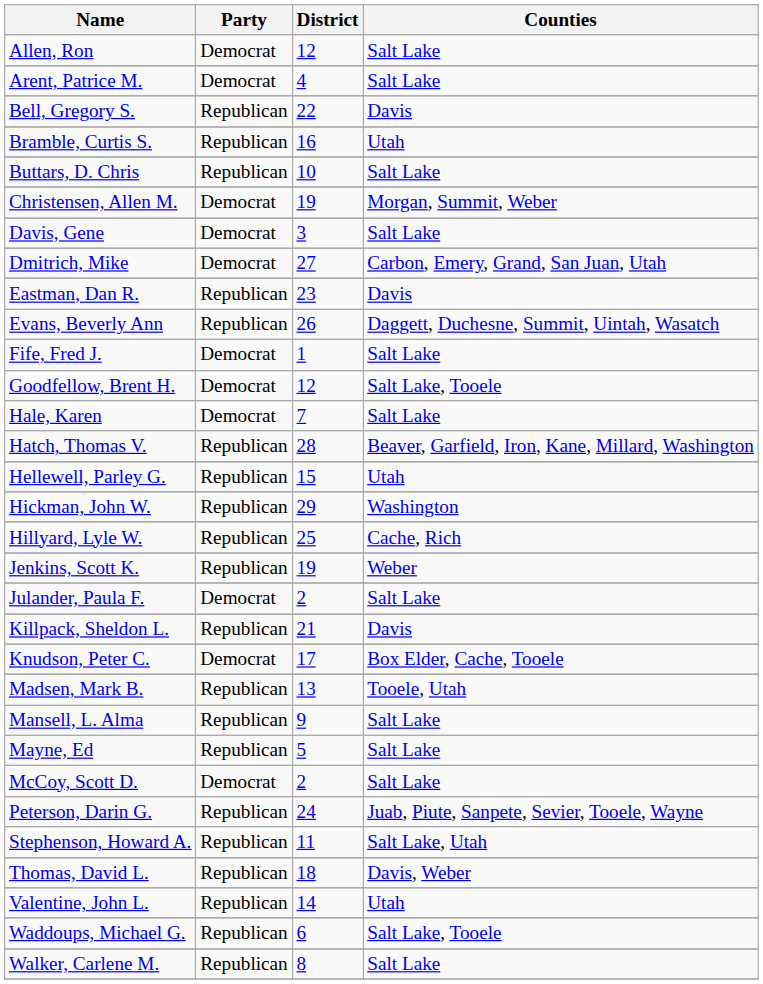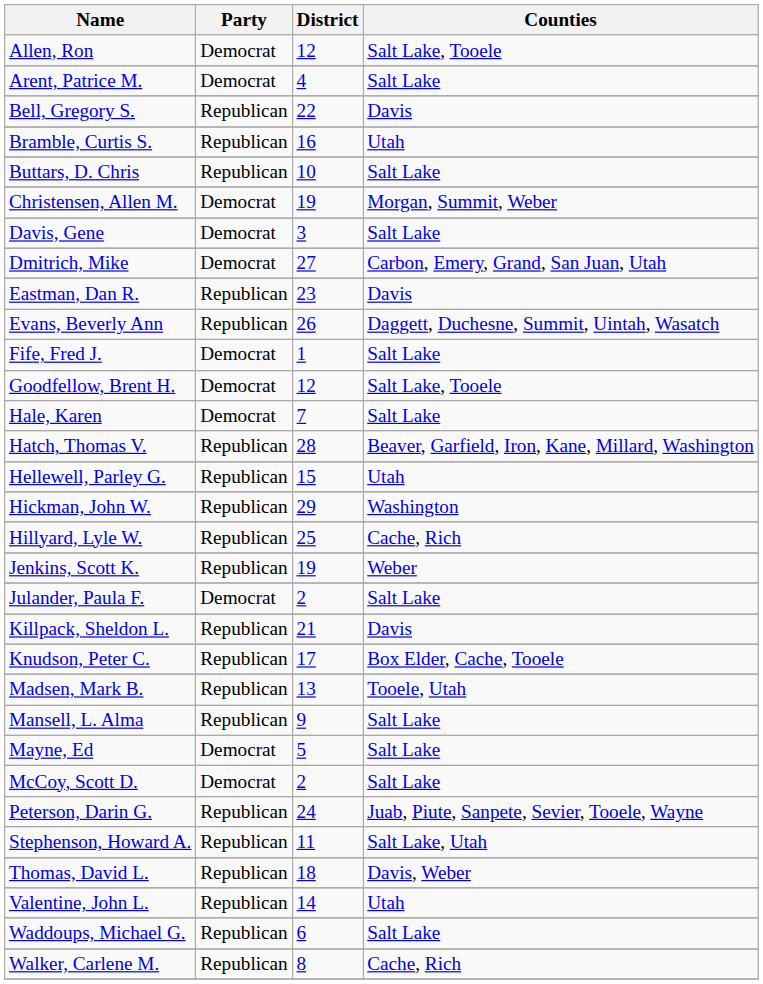 <table class="wikitable">
 <tr>
 <th>Name</th>
 <th>Party</th>
 <th>District</th>
 <th>Counties</th>
 </tr>
 <tr>
 </tr>
 <tr>
 <td><a href='#'>Allen, Ron</a></td>
 <td>Democrat</td>
 <td><a href='#'>12</a></td>
-<td><a href='#'>Salt Lake</a></td>
+<td><a href='#'>Salt Lake</a>, <a href='#'>Tooele</a></td>
 </tr>
 <tr>
 </tr>
 <tr>
 <td><a href='#'>Arent, Patrice M.</a></td>
 <td>Democrat</td>
 <td><a href='#'>4</a></td>
 <td><a href='#'>Salt Lake</a></td>
 </tr>
 <tr>
 </tr>
 <tr>
 <td><a href='#'>Bell, Gregory S.</a></td>
 <td>Republican</td>
 <td><a href='#'>22</a></td>
 <td><a href='#'>Davis</a></td>
 </tr>
 <tr>
 </tr>
 <tr>
 <td><a href='#'>Bramble, Curtis S.</a></td>
 <td>Republican</td>
 <td><a href='#'>16</a></td>
 <td><a href='#'>Utah</a></td>
 </tr>
 <tr>
 </tr>
 <tr>
 <td><a href='#'>Buttars, D. Chris</a></td>
 <td>Republican</td>
 <td><a href='#'>10</a></td>
 <td><a href='#'>Salt Lake</a></td>
 </tr>
 <tr>
 </tr>
 <tr>
 <td><a href='#'>Christensen, Allen M.</a></td>
 <td>Democrat</td>
 <td><a href='#'>19</a></td>
 <td><a href='#'>Morgan</a>, <a href='#'>Summit</a>, <a href='#'>Weber</a></td>
 </tr>
 <tr>
 </tr>
 <tr>
 <td><a href='#'>Davis, Gene</a></td>
 <td>Democrat</td>
 <td><a href='#'>3</a></td>
 <td><a href='#'>Salt Lake</a></td>
 </tr>
 <tr>
 </tr>
 <tr>
 <td><a href='#'>Dmitrich, Mike</a></td>
 <td>Democrat</td>
 <td><a href='#'>27</a></td>
 <td><a href='#'>Carbon</a>, <a href='#'>Emery</a>, <a href='#'>Grand</a>, <a href='#'>San Juan</a>, <a href='#'>Utah</a></td>
 </tr>
 <tr>
 </tr>
 <tr>
 <td><a href='#'>Eastman, Dan R.</a></td>
 <td>Republican</td>
 <td><a href='#'>23</a></td>
 <td><a href='#'>Davis</a></td>
 </tr>
 <tr>
 </tr>
 <tr>
 <td><a href='#'>Evans, Beverly Ann</a></td>
 <td>Republican</td>
 <td><a href='#'>26</a></td>
 <td><a href='#'>Daggett</a>, <a href='#'>Duchesne</a>, <a href='#'>Summit</a>, <a href='#'>Uintah</a>, <a href='#'>Wasatch</a></td>
 </tr>
 <tr>
 </tr>
 <tr>
 <td><a href='#'>Fife, Fred J.</a></td>
 <td>Democrat</td>
 <td><a href='#'>1</a></td>
 <td><a href='#'>Salt Lake</a></td>
 </tr>
 <tr>
 </tr>
 <tr>
 <td><a href='#'>Goodfellow, Brent H.</a></td>
 <td>Democrat</td>
 <td><a href='#'>12</a></td>
 <td><a href='#'>Salt Lake</a>, <a href='#'>Tooele</a></td>
 </tr>
 <tr>
 </tr>
 <tr>
 <td><a href='#'>Hale, Karen</a></td>
 <td>Democrat</td>
 <td><a href='#'>7</a></td>
 <td><a href='#'>Salt Lake</a></td>
 </tr>
 <tr>
 </tr>
 <tr>
 <td><a href='#'>Hatch, Thomas V.</a></td>
 <td>Republican</td>
 <td><a href='#'>28</a></td>
 <td><a href='#'>Beaver</a>, <a href='#'>Garfield</a>, <a href='#'>Iron</a>, <a href='#'>Kane</a>, <a href='#'>Millard</a>, <a href='#'>Washington</a></td>
 </tr>
 <tr>
 </tr>
 <tr>
 <td><a href='#'>Hellewell, Parley G.</a></td>
 <td>Republican</td>
 <td><a href='#'>15</a></td>
 <td><a href='#'>Utah</a></td>
 </tr>
 <tr>
 </tr>
 <tr>
 <td><a href='#'>Hickman, John W.</a></td>
 <td>Republican</td>
 <td><a href='#'>29</a></td>
 <td><a href='#'>Washington</a></td>
 </tr>
 <tr>
 </tr>
 <tr>
 <td><a href='#'>Hillyard, Lyle W.</a></td>
 <td>Republican</td>
 <td><a href='#'>25</a></td>
 <td><a href='#'>Cache</a>, <a href='#'>Rich</a></td>
 </tr>
 <tr>
 </tr>
 <tr>
 <td><a href='#'>Jenkins, Scott K.</a></td>
 <td>Republican</td>
 <td><a href='#'>19</a></td>
 <td><a href='#'>Weber</a></td>
 </tr>
 <tr>
 </tr>
 <tr>
 <td><a href='#'>Julander, Paula F.</a></td>
 <td>Democrat</td>
 <td><a href='#'>2</a></td>
 <td><a href='#'>Salt Lake</a></td>
 </tr>
 <tr>
 </tr>
 <tr>
 <td><a href='#'>Killpack, Sheldon L.</a></td>
 <td>Republican</td>
 <td><a href='#'>21</a></td>
 <td><a href='#'>Davis</a></td>
 </tr>
 <tr>
 </tr>
 <tr>
 <td><a href='#'>Knudson, Peter C.</a></td>
-<td>Democrat</td>
+<td>Republican</td>
 <td><a href='#'>17</a></td>
 <td><a href='#'>Box Elder</a>, <a href='#'>Cache</a>, <a href='#'>Tooele</a></td>
 </tr>
 <tr>
 </tr>
 <tr>
 <td><a href='#'>Madsen, Mark B.</a></td>
 <td>Republican</td>
 <td><a href='#'>13</a></td>
 <td><a href='#'>Tooele</a>, <a href='#'>Utah</a></td>
 </tr>
 <tr>
 </tr>
 <tr>
 <td><a href='#'>Mansell, L. Alma</a></td>
 <td>Republican</td>
 <td><a href='#'>9</a></td>
 <td><a href='#'>Salt Lake</a></td>
 </tr>
 <tr>
 </tr>
 <tr>
 <td><a href='#'>Mayne, Ed</a></td>
-<td>Republican</td>
+<td>Democrat</td>
 <td><a href='#'>5</a></td>
 <td><a href='#'>Salt Lake</a></td>
 </tr>
 <tr>
 </tr>
 <tr>
 <td><a href='#'>McCoy, Scott D.</a></td>
 <td>Democrat</td>
 <td><a href='#'>2</a></td>
 <td><a href='#'>Salt Lake</a></td>
 </tr>
 <tr>
 </tr>
 <tr>
 <td><a href='#'>Peterson, Darin G.</a></td>
 <td>Republican</td>
 <td><a href='#'>24</a></td>
 <td><a href='#'>Juab</a>, <a href='#'>Piute</a>, <a href='#'>Sanpete</a>, <a href='#'>Sevier</a>, <a href='#'>Tooele</a>, <a href='#'>Wayne</a></td>
 </tr>
 <tr>
 </tr>
 <tr>
 <td><a href='#'>Stephenson, Howard A.</a></td>
 <td>Republican</td>
 <td><a href='#'>11</a></td>
 <td><a href='#'>Salt Lake</a>, <a href='#'>Utah</a></td>
 </tr>
 <tr>
 </tr>
 <tr>
 <td><a href='#'>Thomas, David L.</a></td>
 <td>Republican</td>
 <td><a href='#'>18</a></td>
 <td><a href='#'>Davis</a>, <a href='#'>Weber</a></td>
 </tr>
 <tr>
 </tr>
 <tr>
 <td><a href='#'>Valentine, John L.</a></td>
 <td>Republican</td>
 <td><a href='#'>14</a></td>
 <td><a href='#'>Utah</a></td>
 </tr>
 <tr>
 </tr>
 <tr>
 <td><a href='#'>Waddoups, Michael G.</a></td>
 <td>Republican</td>
 <td><a href='#'>6</a></td>
-<td><a href='#'>Salt Lake</a>, <a href='#'>Tooele</a></td>
+<td><a href='#'>Salt Lake</a></td>
 </tr>
 <tr>
 </tr>
 <tr>
 <td><a href='#'>Walker, Carlene M.</a></td>
 <td>Republican</td>
 <td><a href='#'>8</a></td>
-<td><a href='#'>Salt Lake</a></td>
+<td><a href='#'>Cache</a>, <a href='#'>Rich</a></td>
 </tr>
 <tr>
 </tr>
 </table>
